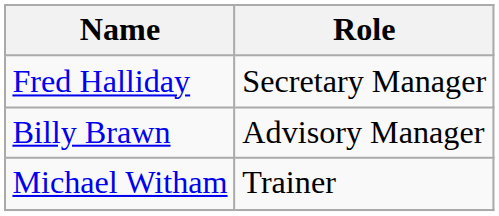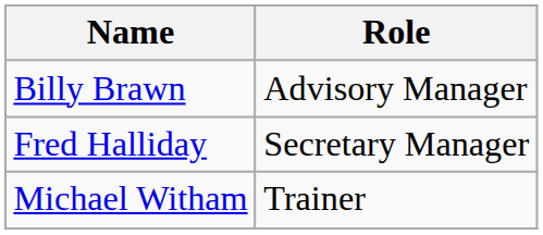 <table class="wikitable">
 <tr>
 <th>Name</th>
 <th>Role</th>
 </tr>
 <tr>
+<td> <a href='#'>Billy Brawn</a></td>
+<td>Advisory Manager</td>
+</tr>
+<tr>
 <td> <a href='#'>Fred Halliday</a></td>
 <td>Secretary Manager</td>
-</tr>
-<tr>
-<td> <a href='#'>Billy Brawn</a></td>
-<td>Advisory Manager</td>
 </tr>
 <tr>
 <td> <a href='#'>Michael Witham</a></td>
 <td>Trainer</td>
 </tr>
 </table>
